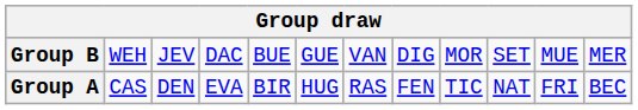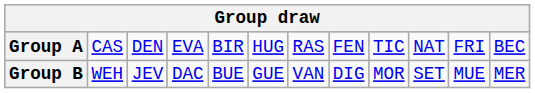 <table class="wikitable" style="text-align:center; font-size:85%">
 <tr>
 <th colspan="12">Group draw</th>
+</tr>
+<tr>
+<th>Group A</th>
+<td align="left"> <a href='#'>CAS</a></td>
+<td align="left"> <a href='#'>DEN</a></td>
+<td align="left"> <a href='#'>EVA</a></td>
+<td align="left"> <a href='#'>BIR</a></td>
+<td align="left"> <a href='#'>HUG</a></td>
+<td align="left"> <a href='#'>RAS</a></td>
+<td align="left"> <a href='#'>FEN</a></td>
+<td align="left"> <a href='#'>TIC</a></td>
+<td align="left"> <a href='#'>NAT</a></td>
+<td align="left"> <a href='#'>FRI</a></td>
+<td align="left"> <a href='#'>BEC</a></td>
 </tr>
 <tr>
 <th>Group B</th>
 <td align="left"> <a href='#'>WEH</a></td>
 <td align="left"> <a href='#'>JEV</a></td>
 <td align="left"> <a href='#'>DAC</a></td>
 <td align="left"> <a href='#'>BUE</a></td>
 <td align="left"> <a href='#'>GUE</a></td>
 <td align="left"> <a href='#'>VAN</a></td>
 <td align="left"> <a href='#'>DIG</a></td>
 <td align="left"> <a href='#'>MOR</a></td>
 <td align="left"> <a href='#'>SET</a></td>
 <td align="left"> <a href='#'>MUE</a></td>
 <td align="left"> <a href='#'>MER</a></td>
 </tr>
-<tr>
-<th>Group A</th>
-<td align="left"> <a href='#'>CAS</a></td>
-<td align="left"> <a href='#'>DEN</a></td>
-<td align="left"> <a href='#'>EVA</a></td>
-<td align="left"> <a href='#'>BIR</a></td>
-<td align="left"> <a href='#'>HUG</a></td>
-<td align="left"> <a href='#'>RAS</a></td>
-<td align="left"> <a href='#'>FEN</a></td>
-<td align="left"> <a href='#'>TIC</a></td>
-<td align="left"> <a href='#'>NAT</a></td>
-<td align="left"> <a href='#'>FRI</a></td>
-<td align="left"> <a href='#'>BEC</a></td>
-</tr>
 </table>
